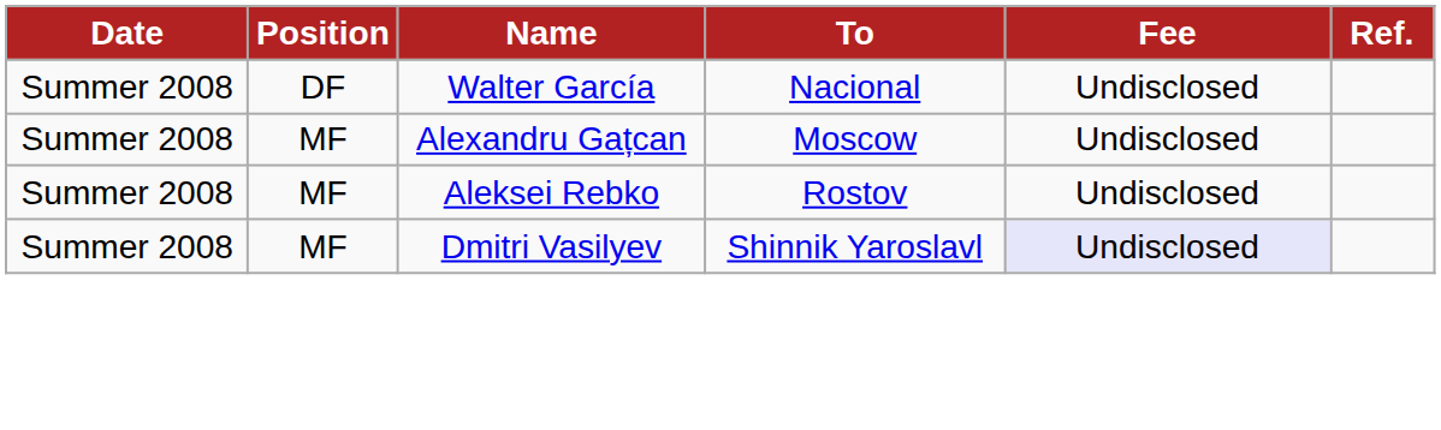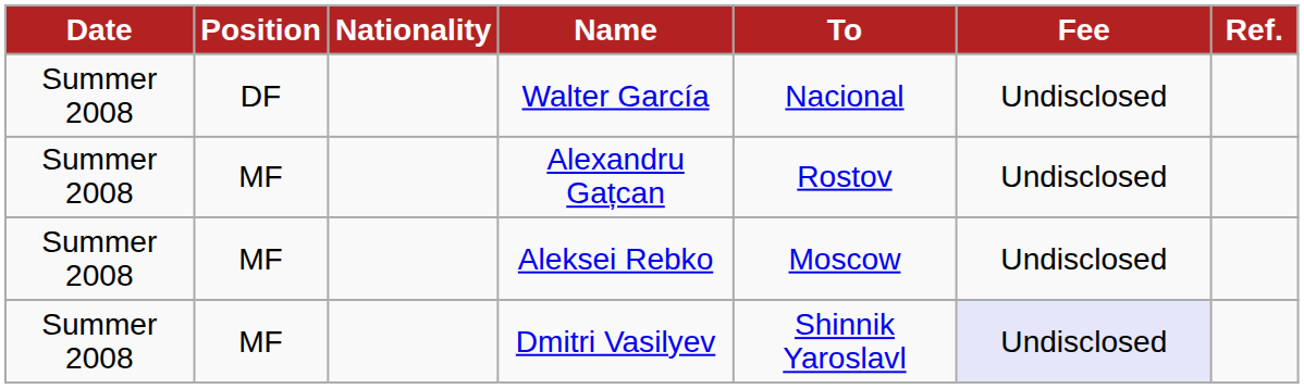 <table class="wikitable"  style="text-align:center; font-size:90%; ">
 <tr>
 <th style="background:#B22222; color:white; width:150px;">Date</th>
 <th style="background:#B22222; color:white; width:50px;">Position</th>
+<th style="background:#B22222; color:white; width:50px;">Nationality</th>
 <th style="background:#B22222; color:white; width:200px;">Name</th>
 <th style="background:#B22222; color:white; width:200px;">To</th>
 <th style="background:#B22222; color:white; width:200px;">Fee</th>
 <th style="background:#B22222; color:white; width:50px;">Ref.</th>
 </tr>
 <tr>
 <td>Summer 2008</td>
 <td>DF</td>
+<td></td>
 <td><a href='#'>Walter García</a></td>
 <td><a href='#'>Nacional</a></td>
 <td>Undisclosed</td>
 <td></td>
 </tr>
 <tr>
 <td>Summer 2008</td>
 <td>MF</td>
+<td></td>
 <td><a href='#'>Alexandru Gațcan</a></td>
+<td><a href='#'>Rostov</a></td>
+<td>Undisclosed</td>
+<td></td>
+</tr>
+<tr>
+<td>Summer 2008</td>
+<td>MF</td>
+<td></td>
+<td><a href='#'>Aleksei Rebko</a></td>
 <td><a href='#'>Moscow</a></td>
 <td>Undisclosed</td>
 <td></td>
 </tr>
 <tr>
 <td>Summer 2008</td>
 <td>MF</td>
-<td><a href='#'>Aleksei Rebko</a></td>
-<td><a href='#'>Rostov</a></td>
-<td>Undisclosed</td>
 <td></td>
-</tr>
-<tr>
-<td>Summer 2008</td>
-<td>MF</td>
 <td><a href='#'>Dmitri Vasilyev</a></td>
 <td><a href='#'>Shinnik Yaroslavl</a></td>
 <td style="background: lavender;">Undisclosed</td>
 <td></td>
 </tr>
 </table>
